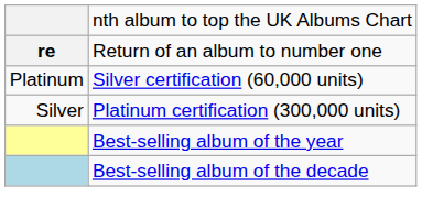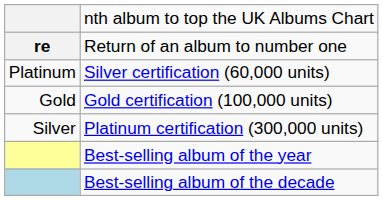 <table class="wikitable plainrowheaders" style="font-size:90%;">
 <tr>
 <th scope=col></th>
 <td>nth album to top the UK Albums Chart</td>
 </tr>
 <tr>
 <th scope=row style="text-align:center;">re</th>
 <td>Return of an album to number one</td>
 </tr>
 <tr>
 <td align=right>Platinum</td>
 <td><a href='#'>Silver certification</a> (60,000 units)</td>
 </tr>
 <tr>
+<td align=right>Gold</td>
+<td><a href='#'>Gold certification</a> (100,000 units)</td>
+</tr>
+<tr>
 <td align=right>Silver</td>
 <td><a href='#'>Platinum certification</a> (300,000 units)</td>
 </tr>
 <tr>
 <td bgcolor=#FFFF99 align=center></td>
 <td><a href='#'>Best-selling album of the year</a></td>
 </tr>
 <tr>
 <td bgcolor=lightblue align=center></td>
 <td><a href='#'>Best-selling album of the decade</a></td>
 </tr>
 </table>
